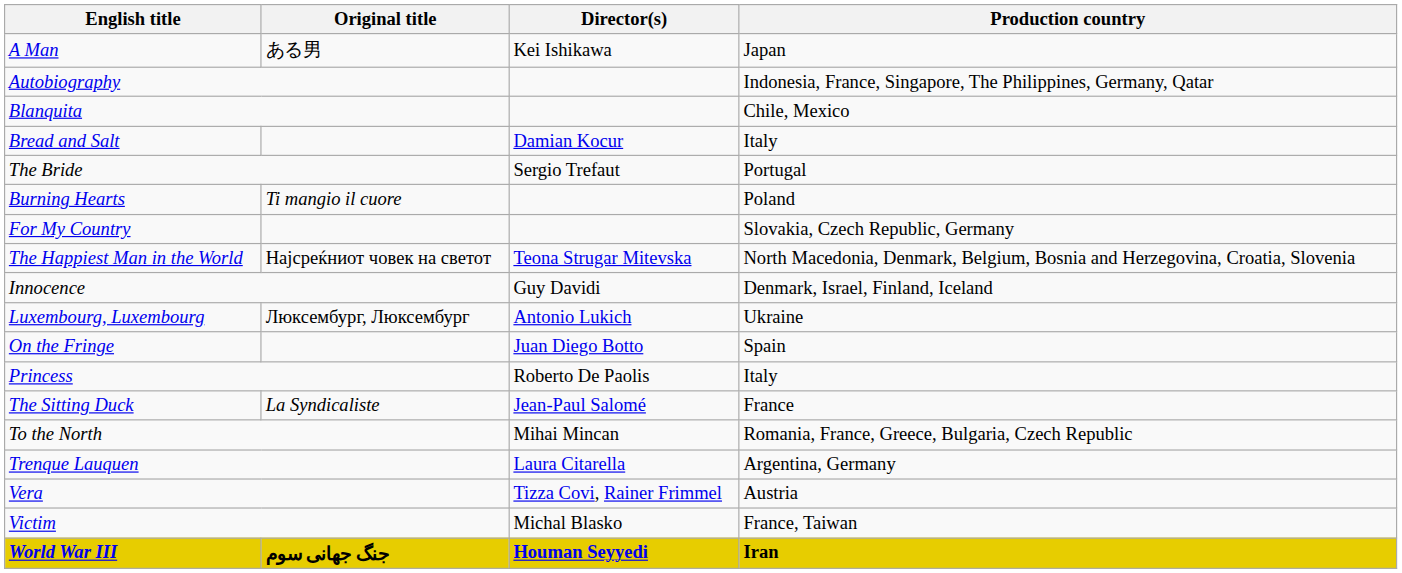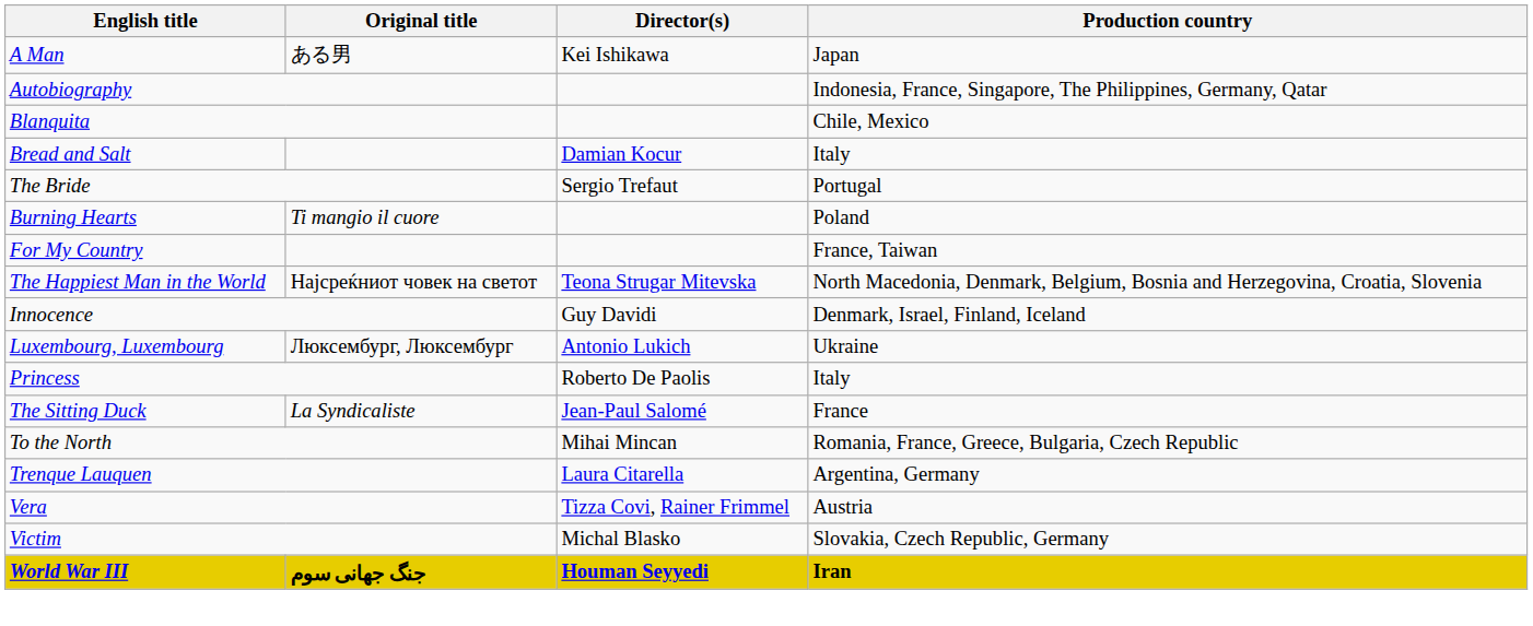 <table class="wikitable" style="width:95%; margin-bottom:2px">
 <tr>
 <th>English title</th>
 <th>Original title</th>
 <th>Director(s)</th>
 <th>Production country</th>
 </tr>
 <tr>
 <td><em><a href='#'>A Man</a></em></td>
 <td>ある男</td>
 <td>Kei Ishikawa</td>
 <td>Japan</td>
 </tr>
 <tr>
 <td colspan="2"><em><a href='#'>Autobiography</a></em></td>
 <td></td>
 <td>Indonesia, France, Singapore, The Philippines, Germany, Qatar</td>
 </tr>
 <tr>
 <td colspan="2"><em><a href='#'>Blanquita</a></em></td>
 <td></td>
 <td>Chile, Mexico</td>
 </tr>
 <tr>
 <td><em><a href='#'>Bread and Salt</a></em></td>
 <td></td>
 <td><a href='#'>Damian Kocur</a></td>
 <td>Italy</td>
 </tr>
 <tr>
 <td colspan="2"><em>The Bride</em></td>
 <td>Sergio Trefaut</td>
 <td>Portugal</td>
 </tr>
 <tr>
 <td><em><a href='#'>Burning Hearts</a></em></td>
 <td><em>Ti mangio il cuore</em></td>
 <td></td>
 <td>Poland</td>
 </tr>
 <tr>
 <td><em><a href='#'>For My Country</a></em></td>
 <td></td>
 <td></td>
-<td>Slovakia, Czech Republic, Germany</td>
+<td>France, Taiwan</td>
 </tr>
 <tr>
 <td><em><a href='#'>The Happiest Man in the World</a></em></td>
 <td>Најсреќниот човек на светот</td>
 <td><a href='#'>Teona Strugar Mitevska</a></td>
 <td>North Macedonia, Denmark, Belgium, Bosnia and Herzegovina, Croatia,  Slovenia</td>
 </tr>
 <tr>
 <td colspan="2"><em>Innocence</em></td>
 <td>Guy Davidi</td>
 <td>Denmark, Israel, Finland, Iceland</td>
 </tr>
 <tr>
 <td><em><a href='#'>Luxembourg, Luxembourg</a></em></td>
 <td>Люксембург, Люксембург</td>
 <td><a href='#'>Antonio Lukich</a></td>
 <td>Ukraine</td>
-</tr>
-<tr>
-<td><em><a href='#'>On the Fringe</a></em></td>
-<td></td>
-<td><a href='#'>Juan Diego Botto</a></td>
-<td>Spain</td>
 </tr>
 <tr>
 <td colspan="2"><em><a href='#'>Princess</a></em> </td>
 <td>Roberto De Paolis</td>
 <td>Italy</td>
 </tr>
 <tr>
 <td><em><a href='#'>The Sitting Duck</a></em></td>
 <td><em>La Syndicaliste</em></td>
 <td><a href='#'>Jean-Paul Salomé</a></td>
 <td>France</td>
 </tr>
 <tr>
 <td colspan="2"><em>To the North</em></td>
 <td>Mihai Mincan</td>
 <td>Romania, France, Greece, Bulgaria, Czech Republic</td>
 </tr>
 <tr>
 <td colspan="2"><em><a href='#'>Trenque Lauquen</a></em></td>
 <td><a href='#'>Laura Citarella</a></td>
 <td>Argentina, Germany</td>
 </tr>
 <tr>
 <td colspan="2"><em><a href='#'>Vera</a></em></td>
 <td><a href='#'>Tizza Covi</a>, <a href='#'>Rainer Frimmel</a></td>
 <td>Austria</td>
 </tr>
 <tr>
 <td colspan="2"><em><a href='#'>Victim</a></em></td>
 <td>Michal Blasko</td>
-<td>France, Taiwan</td>
+<td>Slovakia, Czech Republic, Germany</td>
 </tr>
 <tr style="background:#E7CD00;">
 <td><em><a href='#'><strong>World War III</strong></a></em></td>
 <td><strong>جنگ جهانی سوم</strong></td>
 <td><strong><a href='#'>Houman Seyyedi</a></strong></td>
 <td><strong>Iran</strong></td>
 </tr>
 </table>
